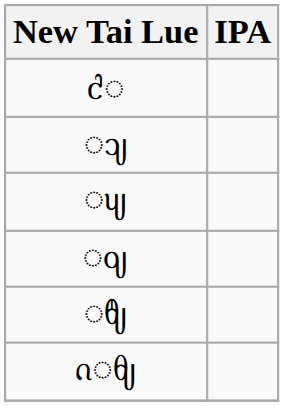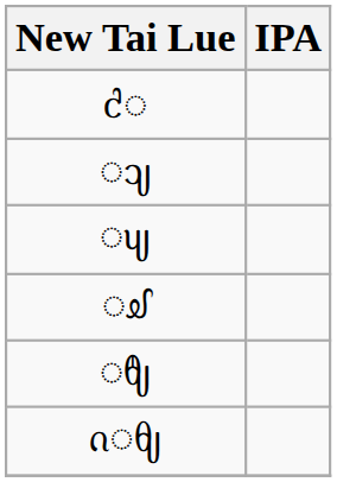 <table class="wikitable" style="text-align:center">
 <tr>
 <th>New Tai Lue</th>
 <th>IPA</th>
 </tr>
 <tr>
 <td>ᦺ◌</td>
 <td></td>
 </tr>
 <tr>
 <td>◌ᦻ</td>
 <td></td>
 </tr>
 <tr>
 <td>◌ᦼ</td>
 <td></td>
 </tr>
 <tr>
-<td>◌ᦽ</td>
+<td>◌ᦾ</td>
 <td></td>
 </tr>
 <tr>
 <td>◌ᦿ</td>
 <td></td>
 </tr>
 <tr>
 <td>ᦵ◌ᧀ</td>
 <td></td>
 </tr>
 <tr>
 </tr>
 </table>
